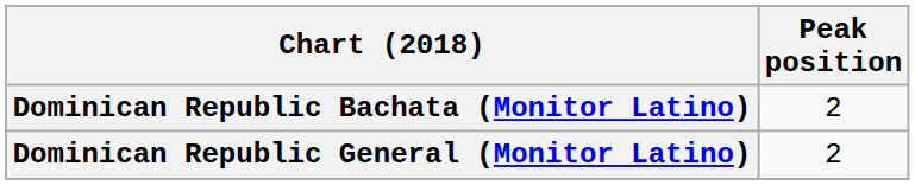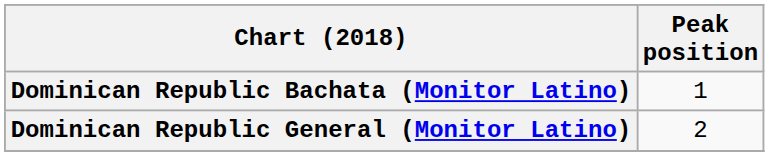 <table class="wikitable plainrowheaders sortable" style="text-align:center">
 <tr>
 <th scope="col">Chart (2018)</th>
 <th scope="col">Peak<br> position</th>
 </tr>
 <tr>
 <th scope="row">Dominican Republic Bachata (<a href='#'>Monitor Latino</a>)</th>
-<td>2</td>
+<td>1</td>
 </tr>
 <tr>
 <th scope="row">Dominican Republic General (<a href='#'>Monitor Latino</a>)</th>
 <td>2</td>
 </tr>
 <tr>
 </tr>
 <tr>
 </tr>
 <tr>
 </tr>
 <tr>
 </tr>
 </table>
